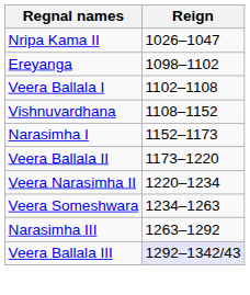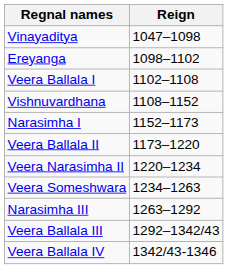 <table class="wikitable sortable static-row-numbers static-row-header-text">
 <tr>
 <th>Regnal names</th>
 <th>Reign</th>
 </tr>
 <tr>
-<td><a href='#'>Nripa Kama II</a></td>
-<td>1026–1047</td>
+<td><a href='#'>Vinayaditya</a></td>
+<td>1047–1098</td>
 </tr>
 <tr>
 <td><a href='#'>Ereyanga</a></td>
 <td>1098–1102</td>
 </tr>
 <tr>
 <td><a href='#'>Veera Ballala I</a></td>
 <td>1102–1108</td>
 </tr>
 <tr>
 <td><a href='#'>Vishnuvardhana</a></td>
 <td>1108–1152</td>
 </tr>
 <tr>
 <td><a href='#'>Narasimha I</a></td>
 <td>1152–1173</td>
 </tr>
 <tr>
 <td><a href='#'>Veera Ballala II</a></td>
 <td>1173–1220</td>
 </tr>
 <tr>
 <td><a href='#'>Veera Narasimha II</a></td>
 <td>1220–1234</td>
 </tr>
 <tr>
 <td><a href='#'>Veera Someshwara</a></td>
 <td>1234–1263</td>
 </tr>
 <tr>
 <td><a href='#'>Narasimha III</a></td>
 <td>1263–1292</td>
 </tr>
 <tr>
 <td><a href='#'>Veera Ballala III</a></td>
-<td style="background: lavender;">1292–1342/43</td>
+<td>1292–1342/43</td>
+</tr>
+<tr>
+<td><a href='#'>Veera Ballala IV</a></td>
+<td>1342/43-1346</td>
 </tr>
 </table>
